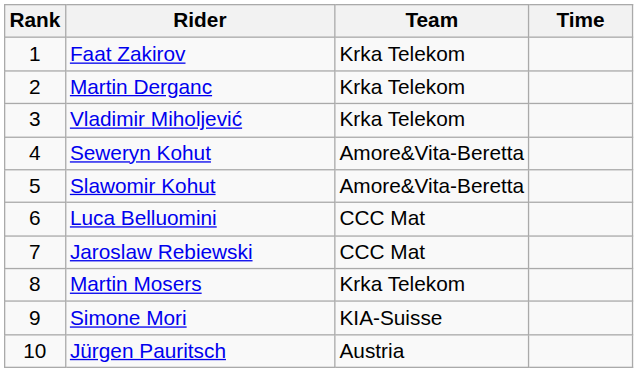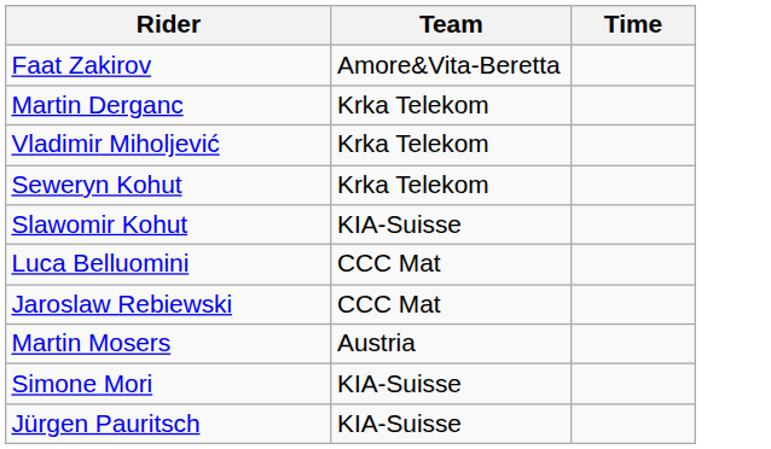 <table class="wikitable">
 <tr>
-<th>Rank</th>
 <th>Rider</th>
 <th>Team</th>
 <th>Time</th>
 </tr>
 <tr>
-<td align=center>1</td>
 <td width=200> <a href='#'>Faat Zakirov</a> </td>
-<td>Krka Telekom</td>
+<td width=145>Amore&Vita-Beretta</td>
 <td width=72 align=right></td>
 </tr>
 <tr>
-<td align=center>2</td>
 <td> <a href='#'>Martin Derganc</a></td>
 <td>Krka Telekom</td>
 <td align=right></td>
 </tr>
 <tr>
-<td align=center>3</td>
 <td> <a href='#'>Vladimir Miholjević</a></td>
 <td>Krka Telekom</td>
 <td align=right></td>
 </tr>
 <tr>
-<td align=center>4</td>
 <td> <a href='#'>Seweryn Kohut</a></td>
-<td>Amore&Vita-Beretta</td>
+<td>Krka Telekom</td>
 <td align=right></td>
 </tr>
 <tr>
-<td align=center>5</td>
 <td> <a href='#'>Slawomir Kohut</a></td>
-<td>Amore&Vita-Beretta</td>
+<td>KIA-Suisse</td>
 <td align=right></td>
 </tr>
 <tr>
-<td align=center>6</td>
 <td> <a href='#'>Luca Belluomini</a></td>
 <td>CCC Mat</td>
 <td align=right></td>
 </tr>
 <tr>
-<td align=center>7</td>
 <td> <a href='#'>Jaroslaw Rebiewski</a></td>
 <td>CCC Mat</td>
 <td align=right></td>
 </tr>
 <tr>
-<td align=center>8</td>
 <td> <a href='#'>Martin Mosers</a></td>
-<td>Krka Telekom</td>
+<td>Austria</td>
 <td align=right></td>
 </tr>
 <tr>
-<td align=center>9</td>
 <td> <a href='#'>Simone Mori</a></td>
 <td>KIA-Suisse</td>
 <td align=right></td>
 </tr>
 <tr>
-<td align=center>10</td>
 <td> <a href='#'>Jürgen Pauritsch</a></td>
-<td>Austria</td>
+<td>KIA-Suisse</td>
 <td align=right></td>
 </tr>
 </table>
